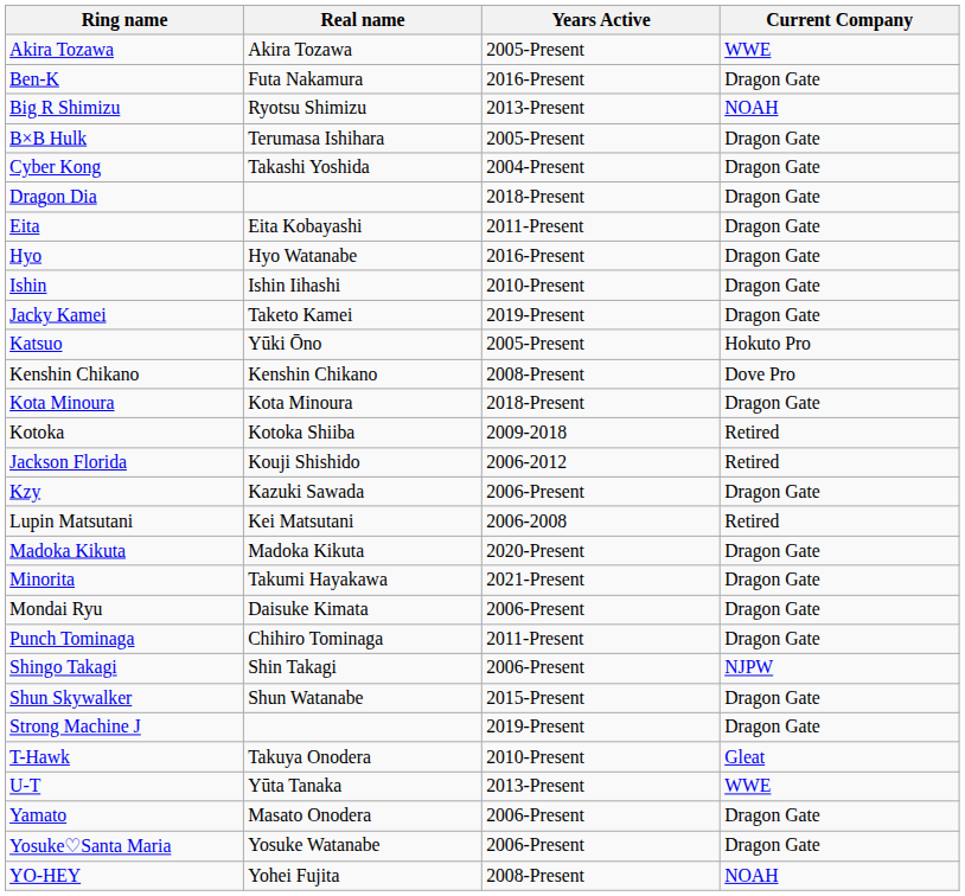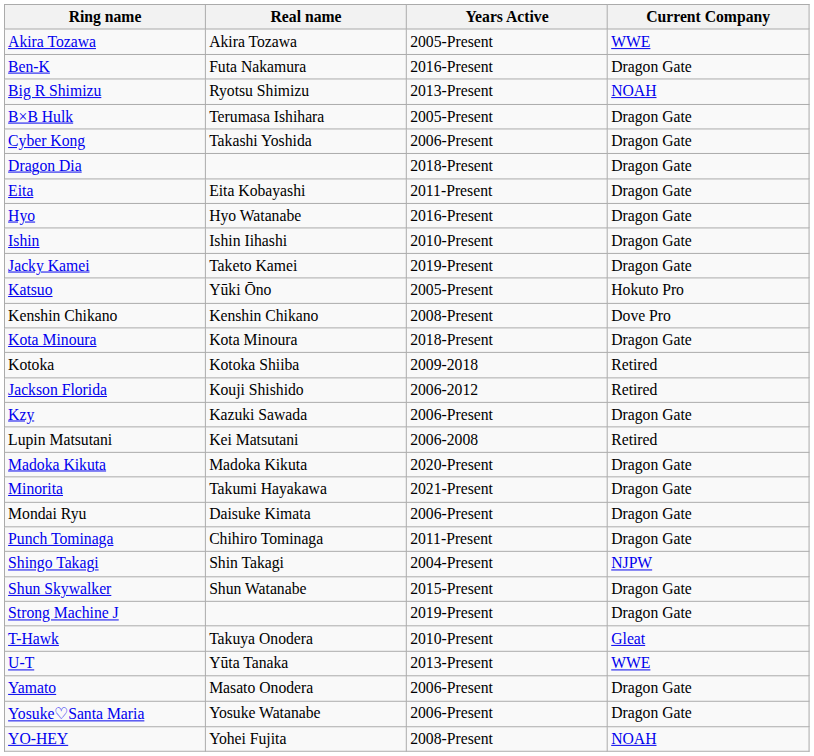 <table class="wikitable sortable" style="width:65%;">
 <tr>
 <th width=15%>Ring name</th>
 <th width=15%>Real name</th>
 <th width=15%>Years Active</th>
 <th width=15%>Current Company</th>
 </tr>
 <tr>
 <td><a href='#'>Akira Tozawa</a></td>
 <td>Akira Tozawa</td>
 <td>2005-Present</td>
 <td><a href='#'>WWE</a></td>
 </tr>
 <tr>
 <td><a href='#'>Ben-K</a></td>
 <td>Futa Nakamura</td>
 <td>2016-Present</td>
 <td>Dragon Gate</td>
 </tr>
 <tr>
 <td><a href='#'>Big R Shimizu</a></td>
 <td>Ryotsu Shimizu</td>
 <td>2013-Present</td>
 <td><a href='#'>NOAH</a></td>
 </tr>
 <tr>
 <td><a href='#'>B×B Hulk</a></td>
 <td>Terumasa Ishihara</td>
 <td>2005-Present</td>
 <td>Dragon Gate</td>
 </tr>
 <tr>
 <td><a href='#'>Cyber Kong</a></td>
 <td>Takashi Yoshida</td>
-<td>2004-Present</td>
+<td>2006-Present</td>
 <td>Dragon Gate</td>
 </tr>
 <tr>
 <td><a href='#'>Dragon Dia</a></td>
 <td></td>
 <td>2018-Present</td>
 <td>Dragon Gate</td>
 </tr>
 <tr>
 <td><a href='#'>Eita</a></td>
 <td>Eita Kobayashi</td>
 <td>2011-Present</td>
 <td>Dragon Gate</td>
 </tr>
 <tr>
 <td><a href='#'>Hyo</a></td>
 <td>Hyo Watanabe</td>
 <td>2016-Present</td>
 <td>Dragon Gate</td>
 </tr>
 <tr>
 <td><a href='#'>Ishin</a></td>
 <td>Ishin Iihashi</td>
 <td>2010-Present</td>
 <td>Dragon Gate</td>
 </tr>
 <tr>
 <td><a href='#'>Jacky Kamei</a></td>
 <td>Taketo Kamei</td>
 <td>2019-Present</td>
 <td>Dragon Gate</td>
 </tr>
 <tr>
 <td><a href='#'>Katsuo</a></td>
 <td>Yūki Ōno</td>
 <td>2005-Present</td>
 <td>Hokuto Pro</td>
 </tr>
 <tr>
 <td>Kenshin Chikano</td>
 <td>Kenshin Chikano</td>
 <td>2008-Present</td>
 <td>Dove Pro</td>
 </tr>
 <tr>
 <td><a href='#'>Kota Minoura</a></td>
 <td>Kota Minoura</td>
 <td>2018-Present</td>
 <td>Dragon Gate</td>
 </tr>
 <tr>
 <td>Kotoka</td>
 <td>Kotoka Shiiba</td>
 <td>2009-2018</td>
 <td>Retired</td>
 </tr>
 <tr>
 <td><a href='#'>Jackson Florida</a></td>
 <td>Kouji Shishido</td>
 <td>2006-2012</td>
 <td>Retired</td>
 </tr>
 <tr>
 <td><a href='#'>Kzy</a></td>
 <td>Kazuki Sawada</td>
 <td>2006-Present</td>
 <td>Dragon Gate</td>
 </tr>
 <tr>
 <td>Lupin Matsutani</td>
 <td>Kei Matsutani</td>
 <td>2006-2008</td>
 <td>Retired</td>
 </tr>
 <tr>
 <td><a href='#'>Madoka Kikuta</a></td>
 <td>Madoka Kikuta</td>
 <td>2020-Present</td>
 <td>Dragon Gate</td>
 </tr>
 <tr>
 <td><a href='#'>Minorita</a></td>
 <td>Takumi Hayakawa</td>
 <td>2021-Present</td>
 <td>Dragon Gate</td>
 </tr>
 <tr>
 <td>Mondai Ryu</td>
 <td>Daisuke Kimata</td>
 <td>2006-Present</td>
 <td>Dragon Gate</td>
 </tr>
 <tr>
 <td><a href='#'>Punch Tominaga</a></td>
 <td>Chihiro Tominaga</td>
 <td>2011-Present</td>
 <td>Dragon Gate</td>
 </tr>
 <tr>
 <td><a href='#'>Shingo Takagi</a></td>
 <td>Shin Takagi</td>
-<td>2006-Present</td>
+<td>2004-Present</td>
 <td><a href='#'>NJPW</a></td>
 </tr>
 <tr>
 <td><a href='#'>Shun Skywalker</a></td>
 <td>Shun Watanabe</td>
 <td>2015-Present</td>
 <td>Dragon Gate</td>
 </tr>
 <tr>
 <td><a href='#'>Strong Machine J</a></td>
 <td></td>
 <td>2019-Present</td>
 <td>Dragon Gate</td>
 </tr>
 <tr>
 <td><a href='#'>T-Hawk</a></td>
 <td>Takuya Onodera</td>
 <td>2010-Present</td>
 <td><a href='#'>Gleat</a></td>
 </tr>
 <tr>
 <td><a href='#'>U-T</a></td>
 <td>Yūta Tanaka</td>
 <td>2013-Present</td>
 <td><a href='#'>WWE</a></td>
 </tr>
 <tr>
 <td><a href='#'>Yamato</a></td>
 <td>Masato Onodera</td>
 <td>2006-Present</td>
 <td>Dragon Gate</td>
 </tr>
 <tr>
 <td><a href='#'>Yosuke♡Santa Maria</a></td>
 <td>Yosuke Watanabe</td>
 <td>2006-Present</td>
 <td>Dragon Gate</td>
 </tr>
 <tr>
 <td><a href='#'>YO-HEY</a></td>
 <td>Yohei Fujita</td>
 <td>2008-Present</td>
 <td><a href='#'>NOAH</a></td>
 </tr>
 </table>
